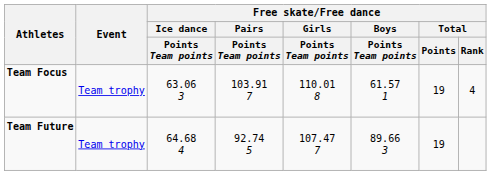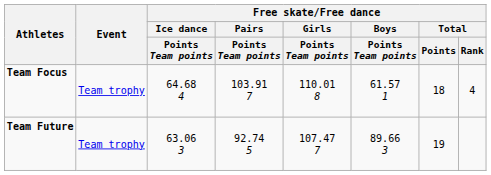 <table class="wikitable" style="font-size:90%">
 <tr>
 <th rowspan=3>Athletes</th>
 <th rowspan=3>Event</th>
 <th colspan=6>Free skate/Free dance</th>
 </tr>
 <tr style="font-size:95%">
 <th>Ice dance</th>
 <th>Pairs</th>
 <th>Girls</th>
 <th>Boys</th>
 <th colspan=2>Total</th>
 </tr>
 <tr style="font-size:95%">
 <th>Points<br><em>Team points</em></th>
 <th>Points<br><em>Team points</em></th>
 <th>Points<br><em>Team points</em></th>
 <th>Points<br><em>Team points</em></th>
 <th>Points</th>
 <th>Rank</th>
 </tr>
 <tr align=center>
 <td align=left><strong>Team Focus</strong><br><br><br><br></td>
 <td align=left><a href='#'>Team trophy</a></td>
-<td>63.06<br><em>3</em></td>
+<td>64.68<br><em>4</em></td>
 <td>103.91<br><em>7</em></td>
 <td>110.01<br><em>8</em></td>
 <td>61.57<br><em>1</em></td>
-<td>19</td>
+<td>18</td>
 <td>4</td>
 </tr>
 <tr align=center>
 <td align=left><strong>Team Future</strong><br><br><br><br></td>
 <td align=left><a href='#'>Team trophy</a></td>
-<td>64.68<br><em>4</em></td>
+<td>63.06<br><em>3</em></td>
 <td>92.74<br><em>5</em></td>
 <td>107.47<br><em>7</em></td>
 <td>89.66<br><em>3</em></td>
 <td>19</td>
 <td></td>
 </tr>
 </table>
